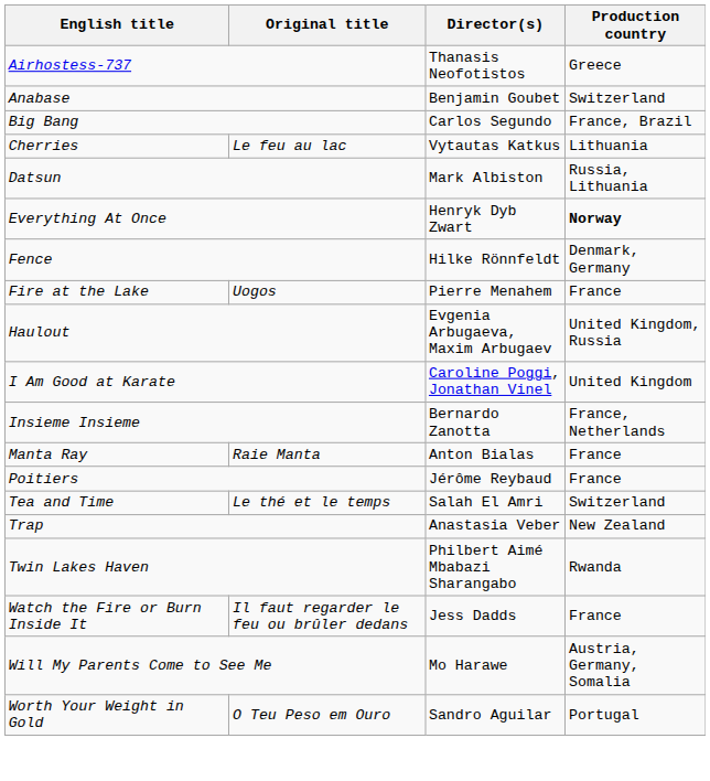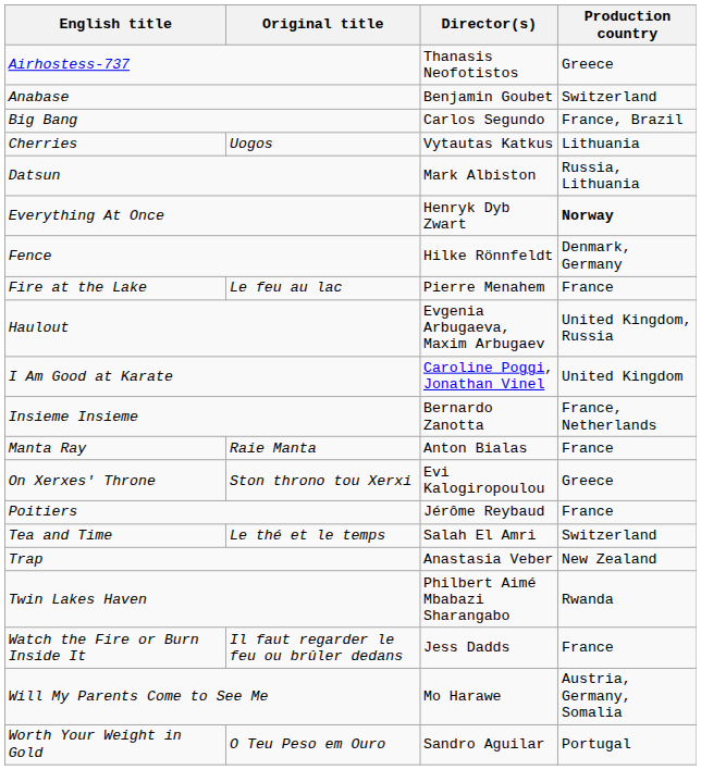 <table class="wikitable" width=100%>
 <tr>
 <th scope="col" width="32%">English title</th>
 <th scope="col" width="28%">Original title</th>
 <th scope="col" width="20%">Director(s)</th>
 <th scope="col" width="20%">Production country</th>
 </tr>
 <tr>
 <td colspan=2><em><a href='#'>Airhostess-737</a></em></td>
 <td>Thanasis Neofotistos</td>
 <td>Greece</td>
 </tr>
 <tr>
 <td colspan=2><em>Anabase</em></td>
 <td>Benjamin Goubet</td>
 <td>Switzerland</td>
 </tr>
 <tr>
 <td colspan=2><em>Big Bang</em></td>
 <td>Carlos Segundo</td>
 <td>France, Brazil</td>
 </tr>
 <tr>
 <td><em>Cherries</em></td>
-<td><em>Le feu au lac</em></td>
+<td><em>Uogos</em></td>
 <td>Vytautas Katkus</td>
 <td>Lithuania</td>
 </tr>
 <tr>
 <td colspan=2><em>Datsun</em></td>
 <td>Mark Albiston</td>
 <td>Russia, Lithuania</td>
 </tr>
 <tr>
 <td colspan=2><em>Everything At Once</em></td>
 <td>Henryk Dyb Zwart</td>
 <td><strong>Norway</strong></td>
 </tr>
 <tr>
 <td colspan=2><em>Fence</em></td>
 <td>Hilke Rönnfeldt</td>
 <td>Denmark, Germany</td>
 </tr>
 <tr>
 <td><em>Fire at the Lake</em></td>
-<td><em>Uogos</em></td>
+<td><em>Le feu au lac</em></td>
 <td>Pierre Menahem</td>
 <td>France</td>
 </tr>
 <tr>
 <td colspan=2><em>Haulout</em></td>
 <td>Evgenia Arbugaeva, Maxim Arbugaev</td>
 <td>United Kingdom, Russia</td>
 </tr>
 <tr>
 <td colspan=2><em>I Am Good at Karate</em></td>
 <td><a href='#'>Caroline Poggi</a>, <a href='#'>Jonathan Vinel</a></td>
 <td>United Kingdom</td>
 </tr>
 <tr>
 <td colspan=2><em>Insieme Insieme</em></td>
 <td>Bernardo Zanotta</td>
 <td>France, Netherlands</td>
 </tr>
 <tr>
 <td><em>Manta Ray</em></td>
 <td><em>Raie Manta</em></td>
 <td>Anton Bialas</td>
 <td>France</td>
+</tr>
+<tr>
+<td><em>On Xerxes' Throne</em></td>
+<td><em>Ston throno tou Xerxi</em></td>
+<td>Evi Kalogiropoulou</td>
+<td>Greece</td>
 </tr>
 <tr>
 <td colspan=2><em>Poitiers</em></td>
 <td>Jérôme Reybaud</td>
 <td>France</td>
 </tr>
 <tr>
 <td><em>Tea and Time</em></td>
 <td><em>Le thé et le temps</em></td>
 <td>Salah El Amri</td>
 <td>Switzerland</td>
 </tr>
 <tr>
 <td colspan=2><em>Trap</em></td>
 <td>Anastasia Veber</td>
 <td>New Zealand</td>
 </tr>
 <tr>
 <td colspan=2><em>Twin Lakes Haven</em></td>
 <td>Philbert Aimé Mbabazi Sharangabo</td>
 <td>Rwanda</td>
 </tr>
 <tr>
 <td><em>Watch the Fire or Burn Inside It</em></td>
 <td><em>Il faut regarder le feu ou brûler dedans</em></td>
 <td>Jess Dadds</td>
 <td>France</td>
 </tr>
 <tr>
 <td colspan=2><em>Will My Parents Come to See Me</em></td>
 <td>Mo Harawe</td>
 <td>Austria, Germany, Somalia</td>
 </tr>
 <tr>
 <td><em>Worth Your Weight in Gold</em></td>
 <td><em>O Teu Peso em Ouro</em></td>
 <td>Sandro Aguilar</td>
 <td>Portugal</td>
 </tr>
 </table>
